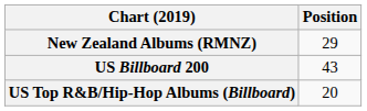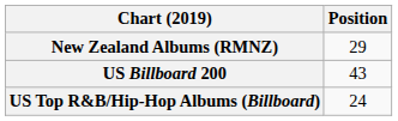 <table class="wikitable sortable plainrowheaders" style="text-align:center">
 <tr>
 <th scope="col">Chart (2019)</th>
 <th scope="col">Position</th>
 </tr>
 <tr>
 <th scope="row">New Zealand Albums (RMNZ)</th>
 <td>29</td>
 </tr>
 <tr>
 <th scope="row">US <em>Billboard</em> 200</th>
 <td>43</td>
 </tr>
 <tr>
 <th scope="row">US Top R&B/Hip-Hop Albums (<em>Billboard</em>)</th>
-<td>20</td>
+<td>24</td>
 </tr>
 </table>
